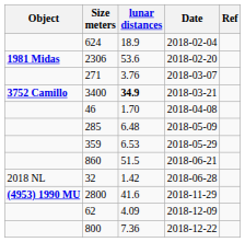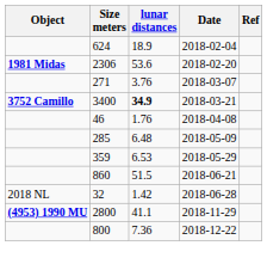 <table class="wikitable sortable">
 <tr>
 <th>Object</th>
 <th data-sort-type="number">Size<br>meters</th>
 <th data-sort-type="number"><a href='#'>lunar<br>distances</a></th>
 <th>Date</th>
 <th>Ref</th>
 </tr>
 <tr>
 <td><strong></strong></td>
 <td>624</td>
 <td>18.9</td>
 <td>2018-02-04</td>
 <td></td>
 </tr>
 <tr>
 <td><strong><a href='#'>1981 Midas</a></strong></td>
 <td>2306</td>
 <td>53.6</td>
 <td>2018-02-20</td>
 <td></td>
 </tr>
 <tr>
 <td><strong></strong></td>
 <td>271</td>
 <td>3.76</td>
 <td>2018-03-07</td>
 <td></td>
 </tr>
 <tr>
 <td><strong><a href='#'>3752 Camillo</a></strong></td>
 <td>3400</td>
 <td><strong>34.9</strong></td>
 <td>2018-03-21</td>
 <td></td>
 </tr>
 <tr>
 <td></td>
 <td>46</td>
-<td>1.70</td>
+<td>1.76</td>
 <td>2018-04-08</td>
 <td></td>
 </tr>
 <tr>
 <td></td>
 <td>285</td>
 <td>6.48</td>
 <td>2018-05-09</td>
 <td></td>
 </tr>
 <tr>
 <td></td>
 <td>359</td>
 <td>6.53</td>
 <td>2018-05-29</td>
 <td></td>
 </tr>
 <tr>
 <td><strong></strong></td>
 <td>860</td>
 <td>51.5</td>
 <td>2018-06-21</td>
 <td></td>
 </tr>
 <tr>
 <td>2018 NL</td>
 <td>32</td>
 <td>1.42</td>
 <td>2018-06-28</td>
 <td></td>
 </tr>
 <tr>
 <td><strong><a href='#'>(4953) 1990 MU</a></strong></td>
 <td>2800</td>
-<td>41.6</td>
+<td>41.1</td>
 <td>2018-11-29</td>
-<td></td>
-</tr>
-<tr>
-<td></td>
-<td>62</td>
-<td>4.09</td>
-<td>2018-12-09</td>
 <td></td>
 </tr>
 <tr>
 <td><strong></strong></td>
 <td>800</td>
 <td>7.36</td>
 <td>2018-12-22</td>
 <td></td>
 </tr>
 </table>
